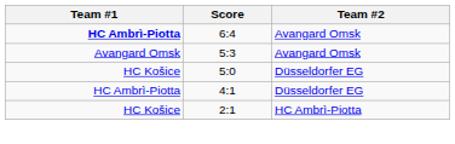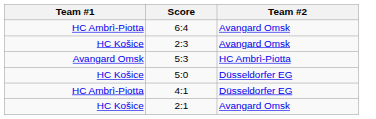 <table class="wikitable" style="text-align: center;">
 <tr>
 <th width=22%>Team #1</th>
 <th width=11%>Score</th>
 <th width=22%>Team #2</th>
 </tr>
 <tr>
-<td style="text-align: right;"><strong><a href='#'>HC Ambrì-Piotta</a> </strong></td>
+<td style="text-align: right;"><a href='#'>HC Ambrì-Piotta</a> </td>
 <td>6:4</td>
+<td style="text-align: left;"> <a href='#'>Avangard Omsk</a></td>
+</tr>
+<tr>
+<td style="text-align: right;"><a href='#'>HC Košice</a> </td>
+<td>2:3</td>
 <td style="text-align: left;"> <a href='#'>Avangard Omsk</a></td>
 </tr>
 <tr>
 <td style="text-align: right;"><a href='#'>Avangard Omsk</a> </td>
 <td>5:3</td>
-<td style="text-align: left;"> <a href='#'>Avangard Omsk</a></td>
+<td style="text-align: left;"> <a href='#'>HC Ambrì-Piotta</a></td>
 </tr>
 <tr>
 <td style="text-align: right;"><a href='#'>HC Košice</a> </td>
 <td>5:0</td>
 <td style="text-align: left;"> <a href='#'>Düsseldorfer EG</a></td>
 </tr>
 <tr>
 <td style="text-align: right;"><a href='#'>HC Ambrì-Piotta</a> </td>
 <td>4:1</td>
 <td style="text-align: left;"> <a href='#'>Düsseldorfer EG</a></td>
 </tr>
 <tr>
 <td style="text-align: right;"><a href='#'>HC Košice</a> </td>
 <td>2:1</td>
-<td style="text-align: left;"> <a href='#'>HC Ambrì-Piotta</a></td>
+<td style="text-align: left;"> <a href='#'>Avangard Omsk</a></td>
 </tr>
 </table>
